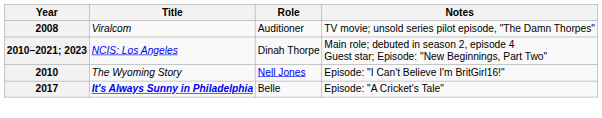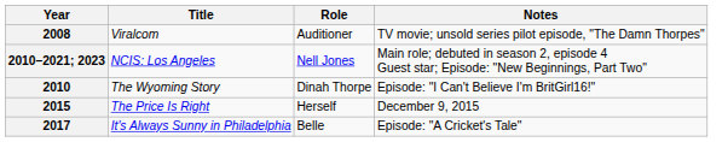 <table class="wikitable">
 <tr>
 <th scope="col">Year</th>
 <th scope="col">Title</th>
 <th scope="col">Role</th>
 <th scope="col">Notes</th>
 </tr>
 <tr>
 <th scope="row">2008</th>
 <td><em>Viralcom</em></td>
 <td>Auditioner</td>
 <td>TV movie; unsold series pilot episode, "The Damn Thorpes"</td>
 </tr>
 <tr>
 <th scope="row">2010–2021; 2023</th>
 <td><em><a href='#'>NCIS: Los Angeles</a></em></td>
-<td>Dinah Thorpe</td>
+<td><a href='#'>Nell Jones</a></td>
 <td>Main role; debuted in season 2, episode 4<br>Guest star; Episode: "New Beginnings, Part Two"</td>
 </tr>
 <tr>
 <th scope="row">2010</th>
 <td><em>The Wyoming Story</em></td>
-<td><a href='#'>Nell Jones</a></td>
+<td>Dinah Thorpe</td>
 <td>Episode: "I Can't Believe I'm BritGirl16!"</td>
 </tr>
 <tr>
+<th scope="row">2015</th>
+<td><em><a href='#'>The Price Is Right</a></em></td>
+<td>Herself</td>
+<td>December 9, 2015</td>
+</tr>
+<tr>
 <th scope="row">2017</th>
-<td><strong><em><a href='#'>It's Always Sunny in Philadelphia</a></em></strong></td>
+<td><em><a href='#'>It's Always Sunny in Philadelphia</a></em></td>
 <td>Belle</td>
 <td>Episode: "A Cricket's Tale"</td>
 </tr>
 </table>
